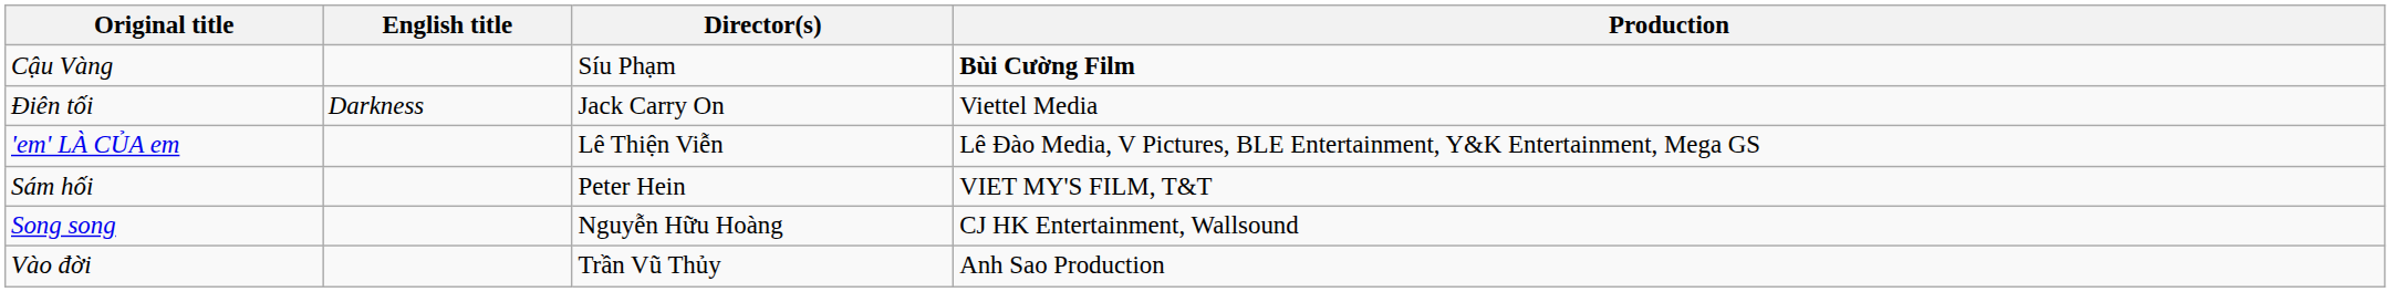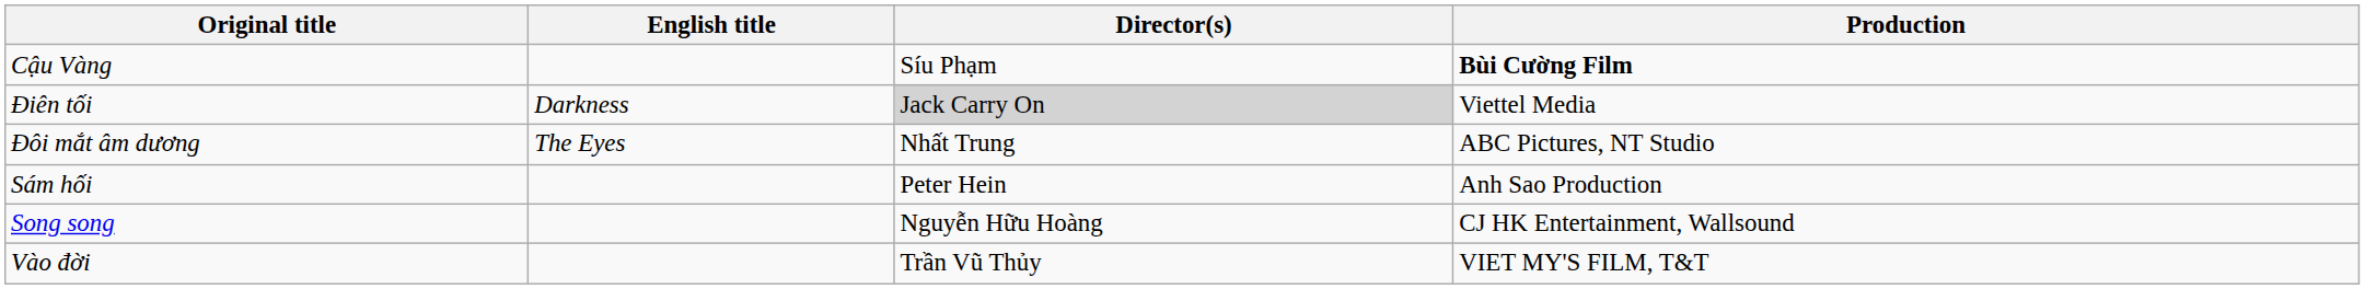 <table class="sortable wikitable" style="width:95%; margin-bottom:2px">
 <tr>
 <th>Original title</th>
 <th>English title</th>
 <th>Director(s)</th>
 <th>Production</th>
 </tr>
 <tr>
 <td><em>Cậu Vàng</em></td>
 <td></td>
 <td>Síu Phạm</td>
 <td><strong>Bùi Cường Film</strong></td>
 </tr>
 <tr>
 <td><em>Điên tối</em></td>
 <td><em>Darkness</em></td>
-<td>Jack Carry On</td>
+<td style="background: lightgrey;">Jack Carry On</td>
 <td>Viettel Media</td>
 </tr>
 <tr>
-<td><em><a href='#'>'em' LÀ CỦA em</a></em></td>
-<td></td>
-<td>Lê Thiện Viễn</td>
-<td>Lê Đào Media, V Pictures, BLE Entertainment, Y&K Entertainment, Mega GS</td>
+<td><em>Đôi mắt âm dương</em></td>
+<td><em>The Eyes</em></td>
+<td>Nhất Trung</td>
+<td>ABC Pictures, NT Studio</td>
 </tr>
 <tr>
 <td><em>Sám hối</em></td>
 <td></td>
 <td>Peter Hein</td>
-<td>VIET MY'S FILM, T&T</td>
+<td>Anh Sao Production</td>
 </tr>
 <tr>
 <td><em><a href='#'>Song song</a></em></td>
 <td></td>
 <td>Nguyễn Hữu Hoàng</td>
 <td>CJ HK Entertainment, Wallsound</td>
 </tr>
 <tr>
 <td><em>Vào đời</em></td>
 <td></td>
 <td>Trần Vũ Thủy</td>
-<td>Anh Sao Production</td>
+<td>VIET MY'S FILM, T&T</td>
 </tr>
 </table>
